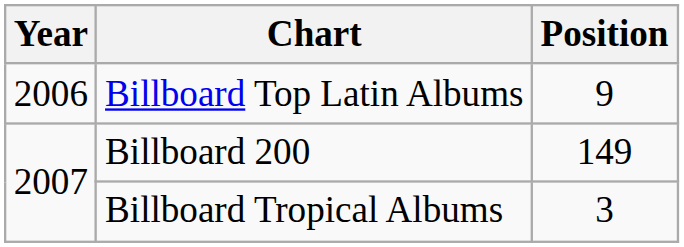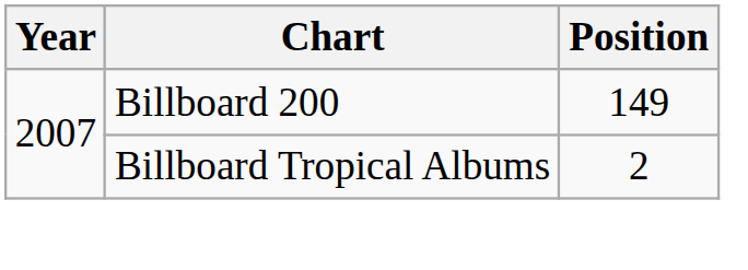 <table class="wikitable">
 <tr>
 <th>Year</th>
 <th>Chart</th>
 <th>Position</th>
-</tr>
-<tr>
-<td>2006</td>
-<td><a href='#'>Billboard</a> Top Latin Albums</td>
-<td align="center">9</td>
 </tr>
 <tr>
 <td rowspan="2">2007</td>
 <td>Billboard 200</td>
 <td align="center">149</td>
 </tr>
 <tr>
 <td>Billboard Tropical Albums</td>
-<td align="center">3</td>
+<td align="center">2</td>
 </tr>
 </table>
